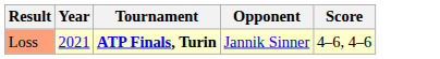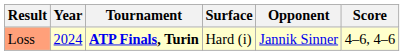 <table class="sortable wikitable">
 <tr>
 <th>Result</th>
 <th>Year</th>
 <th>Tournament</th>
+<th>Surface</th>
 <th>Opponent</th>
 <th class=unsortable>Score</th>
 </tr>
 <tr style=background:#ffc>
 <td bgcolor=ffa07a>Loss</td>
-<td><a href='#'>2021</a></td>
+<td><a href='#'>2024</a></td>
 <td><strong><a href='#'>ATP Finals</a>, Turin</strong></td>
+<td>Hard (i)</td>
 <td> <a href='#'>Jannik Sinner</a></td>
 <td>4–6, 4–6</td>
 </tr>
 </table>
